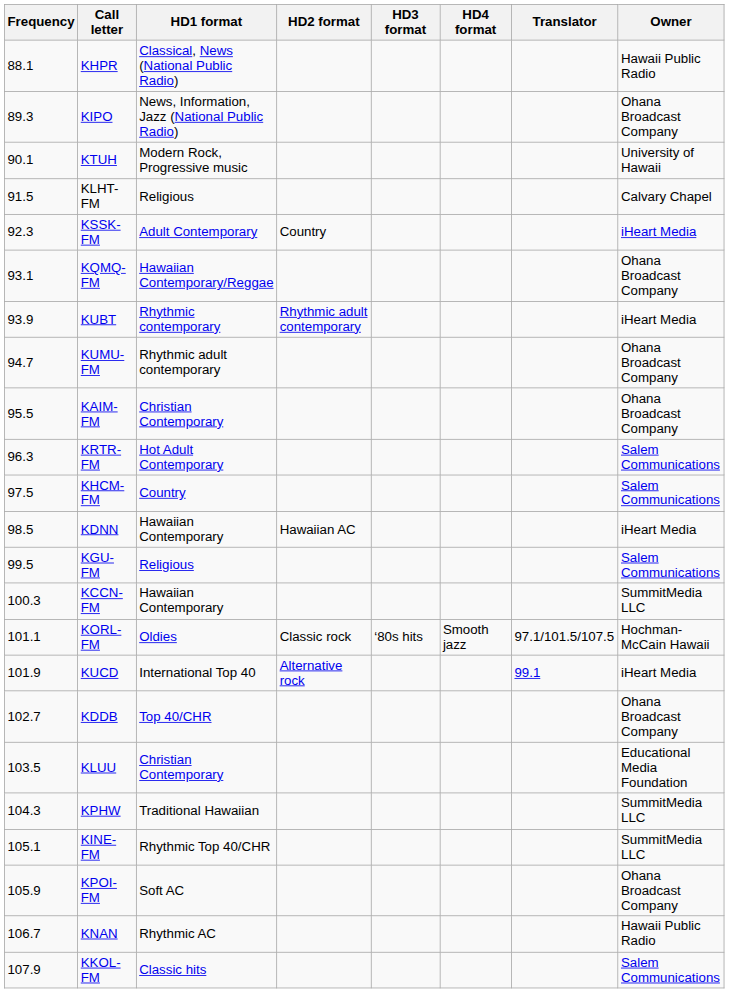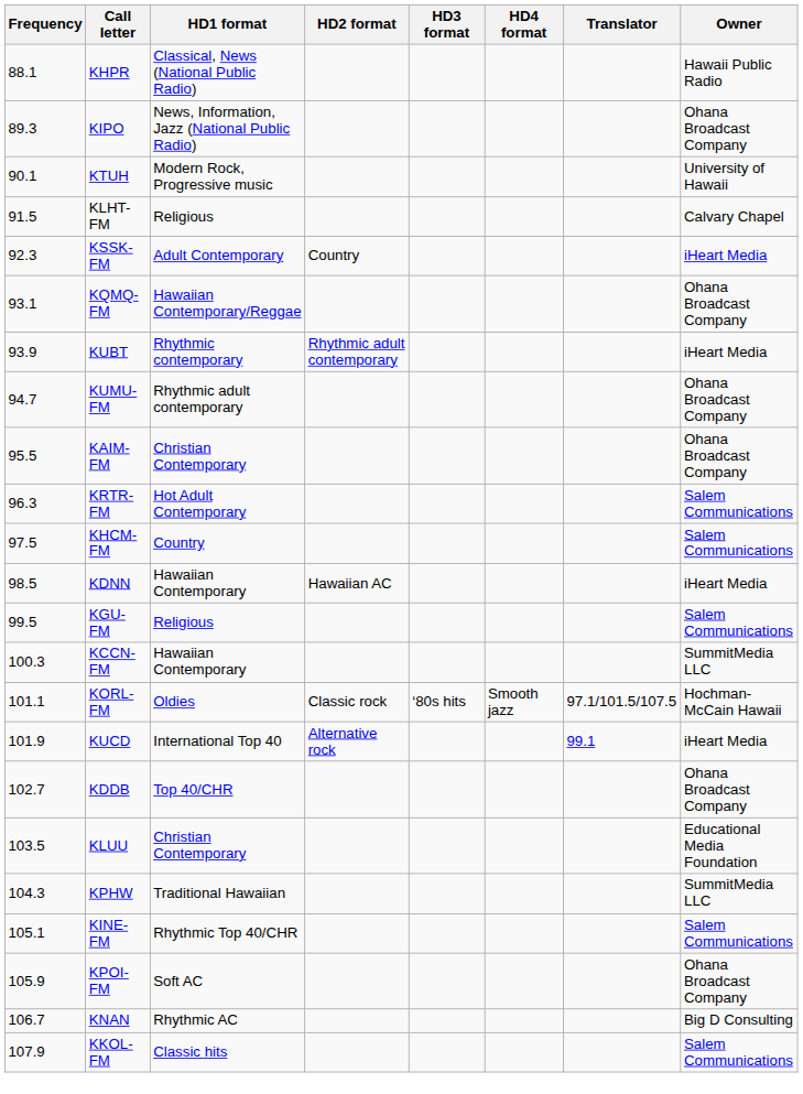 <table class="wikitable">
 <tr>
 <th>Frequency</th>
 <th width="10%">Call letter</th>
 <th width="15%">HD1 format</th>
 <th width="15%">HD2 format</th>
 <th width="15%">HD3 format</th>
 <th width="15%">HD4 format</th>
 <th width="15%">Translator</th>
 <th width="40%">Owner</th>
 </tr>
 <tr>
 <td>88.1</td>
 <td><a href='#'>KHPR</a></td>
 <td><a href='#'>Classical</a>, <a href='#'>News</a> (<a href='#'>National Public Radio</a>)</td>
 <td></td>
 <td></td>
 <td></td>
 <td></td>
 <td>Hawaii Public Radio</td>
 </tr>
 <tr>
 <td>89.3</td>
 <td><a href='#'>KIPO</a></td>
 <td>News, Information, Jazz (<a href='#'>National Public Radio</a>)</td>
 <td></td>
 <td></td>
 <td></td>
 <td></td>
 <td>Ohana Broadcast Company</td>
 </tr>
 <tr>
 <td>90.1</td>
 <td><a href='#'>KTUH</a></td>
 <td>Modern Rock, Progressive music</td>
 <td></td>
 <td></td>
 <td></td>
 <td></td>
 <td>University of Hawaii</td>
 </tr>
 <tr>
 <td>91.5</td>
 <td>KLHT-FM</td>
 <td>Religious</td>
 <td></td>
 <td></td>
 <td></td>
 <td></td>
 <td>Calvary Chapel</td>
 </tr>
 <tr>
 <td>92.3</td>
 <td><a href='#'>KSSK-FM</a></td>
 <td><a href='#'>Adult Contemporary</a></td>
 <td>Country</td>
 <td></td>
 <td></td>
 <td></td>
 <td><a href='#'>iHeart Media</a></td>
 </tr>
 <tr>
 <td>93.1</td>
 <td><a href='#'>KQMQ-FM</a></td>
 <td><a href='#'>Hawaiian Contemporary/Reggae</a></td>
 <td></td>
 <td></td>
 <td></td>
 <td></td>
 <td>Ohana Broadcast Company</td>
 </tr>
 <tr>
 <td>93.9</td>
 <td><a href='#'>KUBT</a></td>
 <td><a href='#'>Rhythmic contemporary</a></td>
 <td><a href='#'>Rhythmic adult contemporary</a></td>
 <td></td>
 <td></td>
 <td></td>
 <td>iHeart Media</td>
 </tr>
 <tr>
 <td>94.7</td>
 <td><a href='#'>KUMU-FM</a></td>
 <td>Rhythmic adult contemporary</td>
 <td></td>
 <td></td>
 <td></td>
 <td></td>
 <td>Ohana Broadcast Company</td>
 </tr>
 <tr>
 <td>95.5</td>
 <td><a href='#'>KAIM-FM</a></td>
 <td><a href='#'>Christian Contemporary</a></td>
 <td></td>
 <td></td>
 <td></td>
 <td></td>
 <td>Ohana Broadcast Company</td>
 </tr>
 <tr>
 <td>96.3</td>
 <td><a href='#'>KRTR-FM</a></td>
 <td><a href='#'>Hot Adult Contemporary</a></td>
 <td></td>
 <td></td>
 <td></td>
 <td></td>
 <td><a href='#'>Salem Communications</a></td>
 </tr>
 <tr>
 <td>97.5</td>
 <td><a href='#'>KHCM-FM</a></td>
 <td><a href='#'>Country</a></td>
 <td></td>
 <td></td>
 <td></td>
 <td></td>
 <td><a href='#'>Salem Communications</a></td>
 </tr>
 <tr>
 <td>98.5</td>
 <td><a href='#'>KDNN</a></td>
 <td>Hawaiian Contemporary</td>
 <td>Hawaiian AC</td>
 <td></td>
 <td></td>
 <td></td>
 <td>iHeart Media</td>
 </tr>
 <tr>
 <td>99.5</td>
 <td><a href='#'>KGU-FM</a></td>
 <td><a href='#'>Religious</a></td>
 <td></td>
 <td></td>
 <td></td>
 <td></td>
 <td><a href='#'>Salem Communications</a></td>
 </tr>
 <tr>
 <td>100.3</td>
 <td><a href='#'>KCCN-FM</a></td>
 <td>Hawaiian Contemporary</td>
 <td></td>
 <td></td>
 <td></td>
 <td></td>
 <td>SummitMedia LLC</td>
 </tr>
 <tr>
 <td>101.1</td>
 <td><a href='#'>KORL-FM</a></td>
 <td><a href='#'>Oldies</a></td>
 <td>Classic rock</td>
 <td>‘80s hits</td>
 <td>Smooth jazz</td>
 <td>97.1/101.5/107.5</td>
 <td>Hochman-McCain Hawaii</td>
 </tr>
 <tr>
 <td>101.9</td>
 <td><a href='#'>KUCD</a></td>
 <td>International Top 40</td>
 <td><a href='#'>Alternative rock</a></td>
 <td></td>
 <td></td>
 <td><a href='#'>99.1</a></td>
 <td>iHeart Media</td>
 </tr>
 <tr>
 <td>102.7</td>
 <td><a href='#'>KDDB</a></td>
 <td><a href='#'>Top 40/CHR</a></td>
 <td></td>
 <td></td>
 <td></td>
 <td></td>
 <td>Ohana Broadcast Company</td>
 </tr>
 <tr>
 <td>103.5</td>
 <td><a href='#'>KLUU</a></td>
 <td><a href='#'>Christian Contemporary</a></td>
 <td></td>
 <td></td>
 <td></td>
 <td></td>
 <td>Educational Media Foundation</td>
 </tr>
 <tr>
 <td>104.3</td>
 <td><a href='#'>KPHW</a></td>
 <td>Traditional Hawaiian</td>
 <td></td>
 <td></td>
 <td></td>
 <td></td>
 <td>SummitMedia LLC</td>
 </tr>
 <tr>
 <td>105.1</td>
 <td><a href='#'>KINE-FM</a></td>
 <td>Rhythmic Top 40/CHR</td>
 <td></td>
 <td></td>
 <td></td>
 <td></td>
-<td>SummitMedia LLC</td>
+<td><a href='#'>Salem Communications</a></td>
 </tr>
 <tr>
 <td>105.9</td>
 <td><a href='#'>KPOI-FM</a></td>
 <td>Soft AC</td>
 <td></td>
 <td></td>
 <td></td>
 <td></td>
 <td>Ohana Broadcast Company</td>
 </tr>
 <tr>
 <td>106.7</td>
 <td><a href='#'>KNAN</a></td>
 <td>Rhythmic AC</td>
 <td></td>
 <td></td>
 <td></td>
 <td></td>
-<td>Hawaii Public Radio</td>
+<td>Big D Consulting</td>
 </tr>
 <tr>
 <td>107.9</td>
 <td><a href='#'>KKOL-FM</a></td>
 <td><a href='#'>Classic hits</a></td>
 <td></td>
 <td></td>
 <td></td>
 <td></td>
 <td><a href='#'>Salem Communications</a></td>
 </tr>
 </table>
